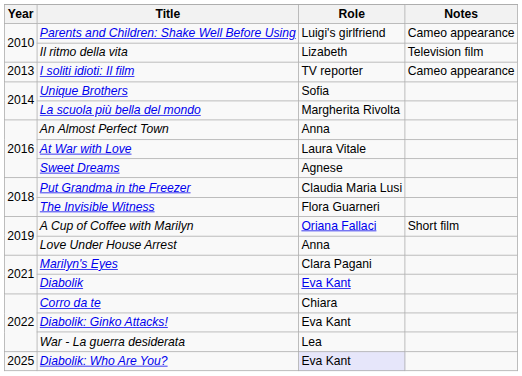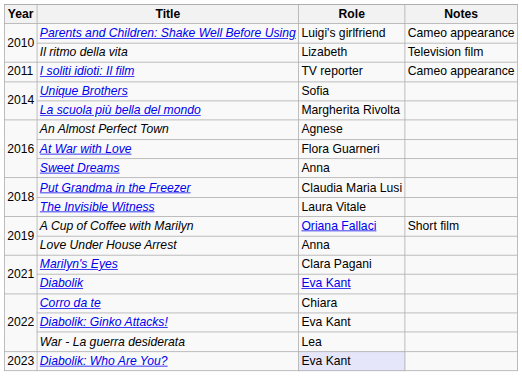 <table class="wikitable">
 <tr>
 </tr>
 <tr>
 <th>Year</th>
 <th>Title</th>
 <th>Role</th>
 <th>Notes</th>
 </tr>
 <tr>
 <td rowspan="2">2010</td>
 <td><em><a href='#'>Parents and Children: Shake Well Before Using</a></em></td>
 <td>Luigi's girlfriend</td>
 <td>Cameo appearance</td>
 </tr>
 <tr>
 <td><em>Il ritmo della vita</em></td>
 <td>Lizabeth</td>
 <td>Television film</td>
 </tr>
 <tr>
-<td>2013</td>
+<td>2011</td>
 <td><em><a href='#'>I soliti idioti: Il film</a></em></td>
 <td>TV reporter</td>
 <td>Cameo appearance</td>
 </tr>
 <tr>
 <td rowspan="2">2014</td>
 <td><em><a href='#'>Unique Brothers</a></em></td>
 <td>Sofia</td>
 <td></td>
 </tr>
 <tr>
 <td><em><a href='#'>La scuola più bella del mondo</a></em></td>
 <td>Margherita Rivolta</td>
 <td></td>
 </tr>
 <tr>
 <td rowspan="3">2016</td>
 <td><em>An Almost Perfect Town</em></td>
-<td>Anna</td>
+<td>Agnese</td>
 <td></td>
 </tr>
 <tr>
 <td><em><a href='#'>At War with Love</a></em></td>
-<td>Laura Vitale</td>
+<td>Flora Guarneri</td>
 <td></td>
 </tr>
 <tr>
 <td><em><a href='#'>Sweet Dreams</a></em></td>
-<td>Agnese</td>
+<td>Anna</td>
 <td></td>
 </tr>
 <tr>
 <td rowspan="2">2018</td>
 <td><em><a href='#'>Put Grandma in the Freezer</a></em></td>
 <td>Claudia Maria Lusi</td>
 <td></td>
 </tr>
 <tr>
 <td><em><a href='#'>The Invisible Witness</a></em></td>
-<td>Flora Guarneri</td>
+<td>Laura Vitale</td>
 <td></td>
 </tr>
 <tr>
 <td rowspan="2">2019</td>
 <td><em>A Cup of Coffee with Marilyn</em></td>
 <td><a href='#'>Oriana Fallaci</a></td>
 <td>Short film</td>
 </tr>
 <tr>
 <td><em>Love Under House Arrest</em></td>
 <td>Anna</td>
 <td></td>
 </tr>
 <tr>
 <td rowspan="2">2021</td>
 <td><em><a href='#'>Marilyn's Eyes</a></em></td>
 <td>Clara Pagani</td>
 <td></td>
 </tr>
 <tr>
 <td><em><a href='#'>Diabolik</a></em></td>
 <td><a href='#'>Eva Kant</a></td>
 <td></td>
 </tr>
 <tr>
 <td rowspan="3">2022</td>
 <td><em><a href='#'>Corro da te</a></em></td>
 <td>Chiara</td>
 <td></td>
 </tr>
 <tr>
 <td><em><a href='#'>Diabolik: Ginko Attacks!</a></em></td>
 <td>Eva Kant</td>
 <td></td>
 </tr>
 <tr>
 <td><em>War - La guerra desiderata</em></td>
 <td>Lea</td>
 <td></td>
 </tr>
 <tr>
-<td>2025</td>
+<td>2023</td>
 <td><em><a href='#'>Diabolik: Who Are You?</a></em></td>
 <td style="background: lavender;">Eva Kant</td>
 <td></td>
 </tr>
 </table>
